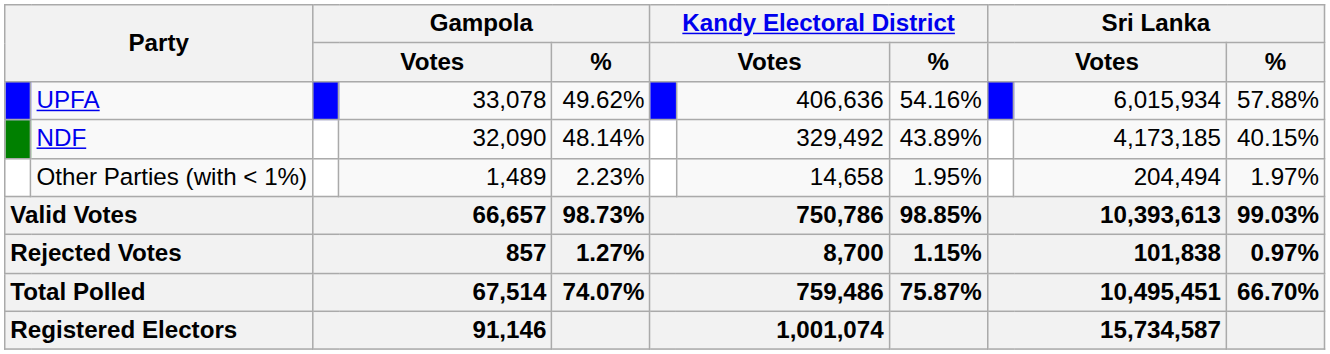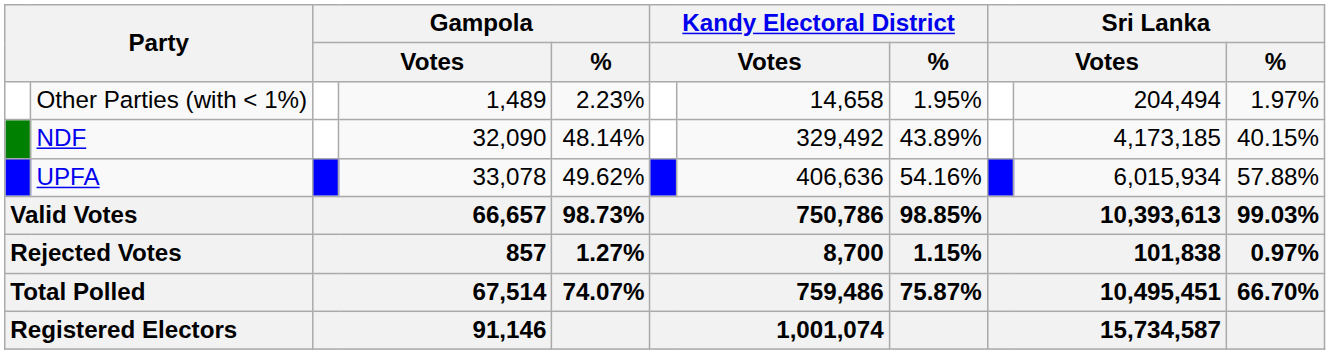 <table class="wikitable">
 <tr>
 <th colspan="2" width="144px"rowspan="2">Party</th>
 <th colspan="3" width="216px">Gampola</th>
 <th colspan="3" width="216px"><a href='#'>Kandy Electoral District</a></th>
 <th colspan="3" width="216px">Sri Lanka</th>
 </tr>
 <tr>
 <th colspan="2" width="144px">Votes</th>
 <th>%</th>
 <th colspan="2" width="144px">Votes</th>
 <th>%</th>
 <th colspan="2" width="144px">Votes</th>
 <th>%</th>
 </tr>
 <tr>
-<td style="background-color:blue;" width="10px"></td>
-<td style="text-align:left;"><a href='#'>UPFA</a></td>
-<td style="background-color:blue;" width="10px"></td>
-<td style="text-align:right;">33,078</td>
-<td style="text-align:right;">49.62%</td>
-<td style="background-color:blue;" width="10px"></td>
-<td style="text-align:right;">406,636</td>
-<td style="text-align:right;">54.16%</td>
-<td style="background-color:blue;" width="10px"></td>
-<td style="text-align:right;">6,015,934</td>
-<td style="text-align:right;">57.88%</td>
+<td style="background-color:white;" width="10px"></td>
+<td style="text-align:left;">Other Parties (with < 1%)</td>
+<td style="background-color:white;" width="10px"></td>
+<td style="text-align:right;">1,489</td>
+<td style="text-align:right;">2.23%</td>
+<td style="background-color:white;" width="10px"></td>
+<td style="text-align:right;">14,658</td>
+<td style="text-align:right;">1.95%</td>
+<td style="background-color:white;" width="10px"></td>
+<td style="text-align:right;">204,494</td>
+<td style="text-align:right;">1.97%</td>
 </tr>
 <tr>
 <td style="background-color:green;" width="10px"></td>
 <td style="text-align:left;"><a href='#'>NDF</a></td>
 <td style="background-color:white;" width="10px"></td>
 <td style="text-align:right;">32,090</td>
 <td style="text-align:right;">48.14%</td>
 <td style="background-color:white;" width="10px"></td>
 <td style="text-align:right;">329,492</td>
 <td style="text-align:right;">43.89%</td>
 <td style="background-color:white;" width="10px"></td>
 <td style="text-align:right;">4,173,185</td>
 <td style="text-align:right;">40.15%</td>
 </tr>
 <tr>
-<td style="background-color:white;" width="10px"></td>
-<td style="text-align:left;">Other Parties (with < 1%)</td>
-<td style="background-color:white;" width="10px"></td>
-<td style="text-align:right;">1,489</td>
-<td style="text-align:right;">2.23%</td>
-<td style="background-color:white;" width="10px"></td>
-<td style="text-align:right;">14,658</td>
-<td style="text-align:right;">1.95%</td>
-<td style="background-color:white;" width="10px"></td>
-<td style="text-align:right;">204,494</td>
-<td style="text-align:right;">1.97%</td>
+<td style="background-color:blue;" width="10px"></td>
+<td style="text-align:left;"><a href='#'>UPFA</a></td>
+<td style="background-color:blue;" width="10px"></td>
+<td style="text-align:right;">33,078</td>
+<td style="text-align:right;">49.62%</td>
+<td style="background-color:blue;" width="10px"></td>
+<td style="text-align:right;">406,636</td>
+<td style="text-align:right;">54.16%</td>
+<td style="background-color:blue;" width="10px"></td>
+<td style="text-align:right;">6,015,934</td>
+<td style="text-align:right;">57.88%</td>
 </tr>
 <tr>
 <th colspan="2" width="144px"style="text-align:left;">Valid Votes</th>
 <th style="text-align:right;"colspan="2" width="144px">66,657</th>
 <th style="text-align:right;">98.73%</th>
 <th style="text-align:right;"colspan="2" width="144px">750,786</th>
 <th style="text-align:right;">98.85%</th>
 <th style="text-align:right;"colspan="2" width="144px">10,393,613</th>
 <th style="text-align:right;">99.03%</th>
 </tr>
 <tr>
 <th colspan="2" width="144px"style="text-align:left;">Rejected Votes</th>
 <th style="text-align:right;"colspan="2" width="144px">857</th>
 <th style="text-align:right;">1.27%</th>
 <th style="text-align:right;"colspan="2" width="144px">8,700</th>
 <th style="text-align:right;">1.15%</th>
 <th style="text-align:right;"colspan="2" width="144px">101,838</th>
 <th style="text-align:right;">0.97%</th>
 </tr>
 <tr>
 <th colspan="2" width="144px"style="text-align:left;">Total Polled</th>
 <th style="text-align:right;"colspan="2" width="144px">67,514</th>
 <th style="text-align:right;">74.07%</th>
 <th style="text-align:right;"colspan="2" width="144px">759,486</th>
 <th style="text-align:right;">75.87%</th>
 <th style="text-align:right;"colspan="2" width="144px">10,495,451</th>
 <th style="text-align:right;">66.70%</th>
 </tr>
 <tr>
 <th colspan="2" width="144px"style="text-align:left;">Registered Electors</th>
 <th style="text-align:right;"colspan="2" width="144px">91,146</th>
 <th></th>
 <th style="text-align:right;"colspan="2" width="144px">1,001,074</th>
 <th></th>
 <th style="text-align:right;"colspan="2" width="144px">15,734,587</th>
 <th></th>
 </tr>
 </table>
